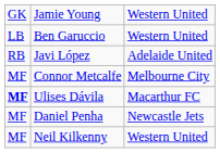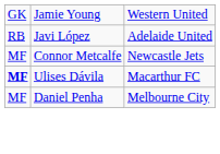 <table class="wikitable">
 <tr>
 <td><a href='#'>GK</a></td>
 <td> <a href='#'>Jamie Young</a></td>
-<td><a href='#'>Western United</a></td>
-</tr>
-<tr>
-<td><a href='#'>LB</a></td>
-<td> <a href='#'>Ben Garuccio</a></td>
 <td><a href='#'>Western United</a></td>
 </tr>
 <tr>
 <td><a href='#'>RB</a></td>
 <td> <a href='#'>Javi López</a></td>
 <td><a href='#'>Adelaide United</a></td>
 </tr>
 <tr>
 <td><a href='#'>MF</a></td>
 <td> <a href='#'>Connor Metcalfe</a></td>
-<td><a href='#'>Melbourne City</a></td>
+<td><a href='#'>Newcastle Jets</a></td>
 </tr>
 <tr>
 <td><strong><a href='#'>MF</a></strong></td>
 <td> <a href='#'>Ulises Dávila</a></td>
 <td><a href='#'>Macarthur FC</a></td>
 </tr>
 <tr>
 <td><a href='#'>MF</a></td>
 <td> <a href='#'>Daniel Penha</a></td>
-<td><a href='#'>Newcastle Jets</a></td>
-</tr>
-<tr>
-<td><a href='#'>MF</a></td>
-<td> <a href='#'>Neil Kilkenny</a></td>
-<td><a href='#'>Western United</a></td>
+<td><a href='#'>Melbourne City</a></td>
 </tr>
 </table>
